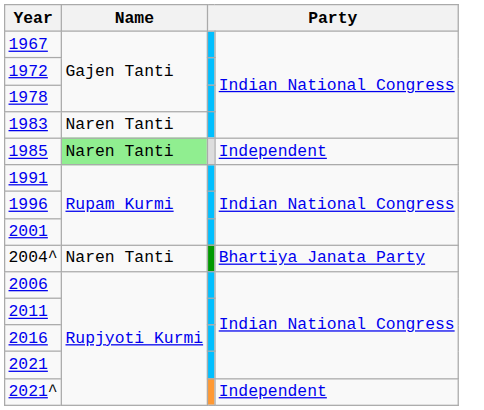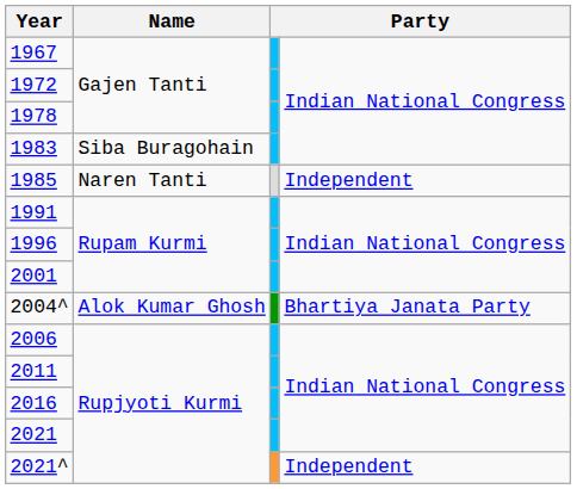 <table class="wikitable sortable">
 <tr>
 <th>Year</th>
 <th>Name</th>
 <th colspan="2">Party</th>
 </tr>
 <tr>
 <td><a href='#'>1967</a></td>
 <td rowspan="3">Gajen Tanti</td>
 <td bgcolor="00BFFF"></td>
 <td rowspan="4"><a href='#'>Indian National Congress</a></td>
 </tr>
 <tr>
 <td><a href='#'>1972</a></td>
 <td bgcolor="#00BFFF"></td>
 </tr>
 <tr>
 <td><a href='#'>1978</a></td>
 <td bgcolor="#00BFFF"></td>
 </tr>
 <tr>
 <td><a href='#'>1983</a></td>
-<td>Naren Tanti</td>
+<td>Siba Buragohain</td>
 <td bgcolor="#00BFFF"></td>
 </tr>
 <tr>
 <td><a href='#'>1985</a></td>
-<td style="background: lightgreen;">Naren Tanti</td>
+<td>Naren Tanti</td>
 <td bgcolor="#DDDDDD"></td>
 <td><a href='#'>Independent</a></td>
 </tr>
 <tr>
 <td><a href='#'>1991</a></td>
 <td rowspan="3"><a href='#'>Rupam Kurmi</a></td>
 <td bgcolor="#00BFFF"></td>
 <td rowspan="3"><a href='#'>Indian National Congress</a></td>
 </tr>
 <tr>
 <td><a href='#'>1996</a></td>
 <td bgcolor="#00BFFF"></td>
 </tr>
 <tr>
 <td><a href='#'>2001</a></td>
 <td bgcolor="#00BFFF"></td>
 </tr>
 <tr>
 <td>2004^</td>
-<td>Naren Tanti</td>
+<td><a href='#'>Alok Kumar Ghosh</a></td>
 <td bgcolor="#009900"></td>
 <td><a href='#'>Bhartiya Janata Party</a></td>
 </tr>
 <tr>
 <td><a href='#'>2006</a></td>
 <td rowspan="5"><a href='#'>Rupjyoti Kurmi</a></td>
 <td bgcolor="#00BFFF"></td>
 <td rowspan="4"><a href='#'>Indian National Congress</a></td>
 </tr>
 <tr>
 <td><a href='#'>2011</a></td>
 <td bgcolor="#00BFFF"></td>
 </tr>
 <tr>
 <td><a href='#'>2016</a></td>
 <td bgcolor="#00BFFF"></td>
 </tr>
 <tr>
 <td><a href='#'>2021</a></td>
 <td bgcolor="#00BFFF"></td>
 </tr>
 <tr>
 <td><a href='#'>2021</a>^</td>
 <td bgcolor="#FF9933"></td>
 <td><a href='#'>Independent</a></td>
 </tr>
 </table>
